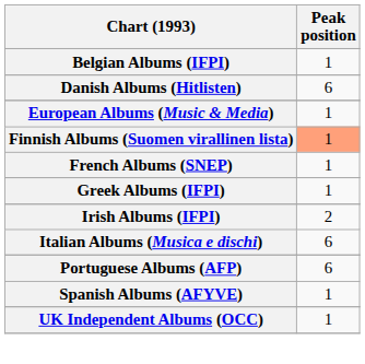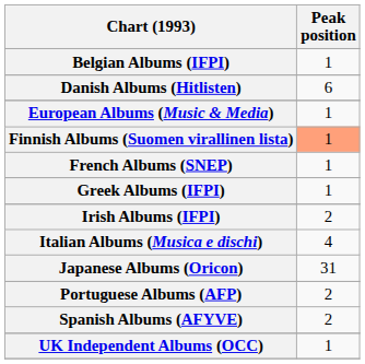 <table class="wikitable sortable plainrowheaders" style="text-align:center">
 <tr>
 <th scope="col">Chart (1993)</th>
 <th scope="col">Peak<br>position</th>
 </tr>
 <tr>
 </tr>
 <tr>
 </tr>
 <tr>
 <th scope="row">Belgian Albums (<a href='#'>IFPI</a>)</th>
 <td>1</td>
 </tr>
 <tr>
 </tr>
 <tr>
 <th scope="row">Danish Albums (<a href='#'>Hitlisten</a>)</th>
 <td>6</td>
 </tr>
 <tr>
 </tr>
 <tr>
 <th scope="row"><a href='#'>European Albums</a> (<em><a href='#'>Music & Media</a></em>)</th>
 <td>1</td>
 </tr>
 <tr>
 <th scope="row">Finnish Albums (<a href='#'>Suomen virallinen lista</a>)</th>
 <td style="background: lightsalmon;">1</td>
 </tr>
 <tr>
 <th scope="row">French Albums (<a href='#'>SNEP</a>)</th>
 <td>1</td>
 </tr>
 <tr>
 </tr>
 <tr>
 <th scope="row">Greek Albums (<a href='#'>IFPI</a>)</th>
 <td>1</td>
 </tr>
 <tr>
 </tr>
 <tr>
 <th scope="row">Irish Albums (<a href='#'>IFPI</a>)</th>
 <td>2</td>
 </tr>
 <tr>
 <th scope="row">Italian Albums (<em><a href='#'>Musica e dischi</a></em>)</th>
-<td>6</td>
+<td>4</td>
+</tr>
+<tr>
+<th scope="row">Japanese Albums (<a href='#'>Oricon</a>)</th>
+<td>31</td>
 </tr>
 <tr>
 </tr>
 <tr>
 </tr>
 <tr>
 <th scope="row">Portuguese Albums (<a href='#'>AFP</a>)</th>
-<td>6</td>
+<td>2</td>
 </tr>
 <tr>
 <th scope="row">Spanish Albums (<a href='#'>AFYVE</a>)</th>
-<td>1</td>
+<td>2</td>
 </tr>
 <tr>
 </tr>
 <tr>
 </tr>
 <tr>
 </tr>
 <tr>
 <th scope="row"><a href='#'>UK Independent Albums</a> (<a href='#'>OCC</a>)</th>
 <td>1</td>
 </tr>
 <tr>
 </tr>
 </table>
